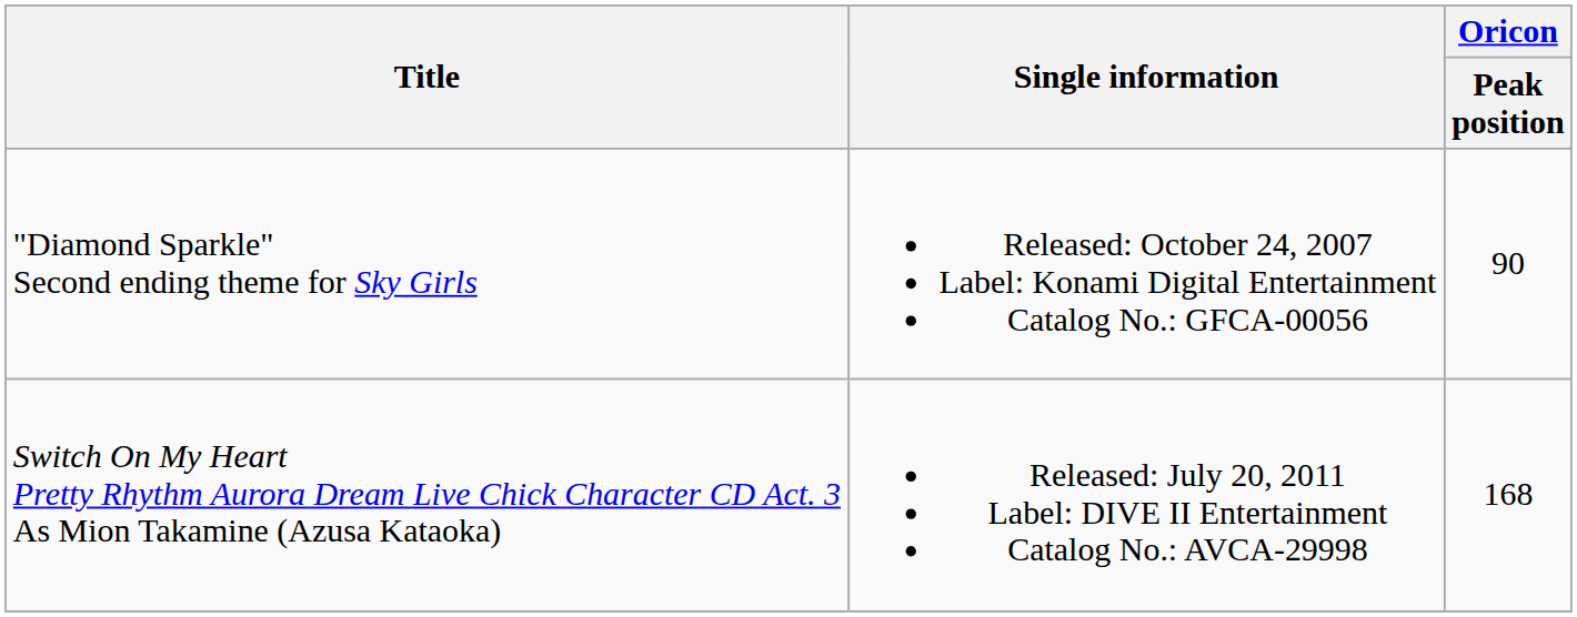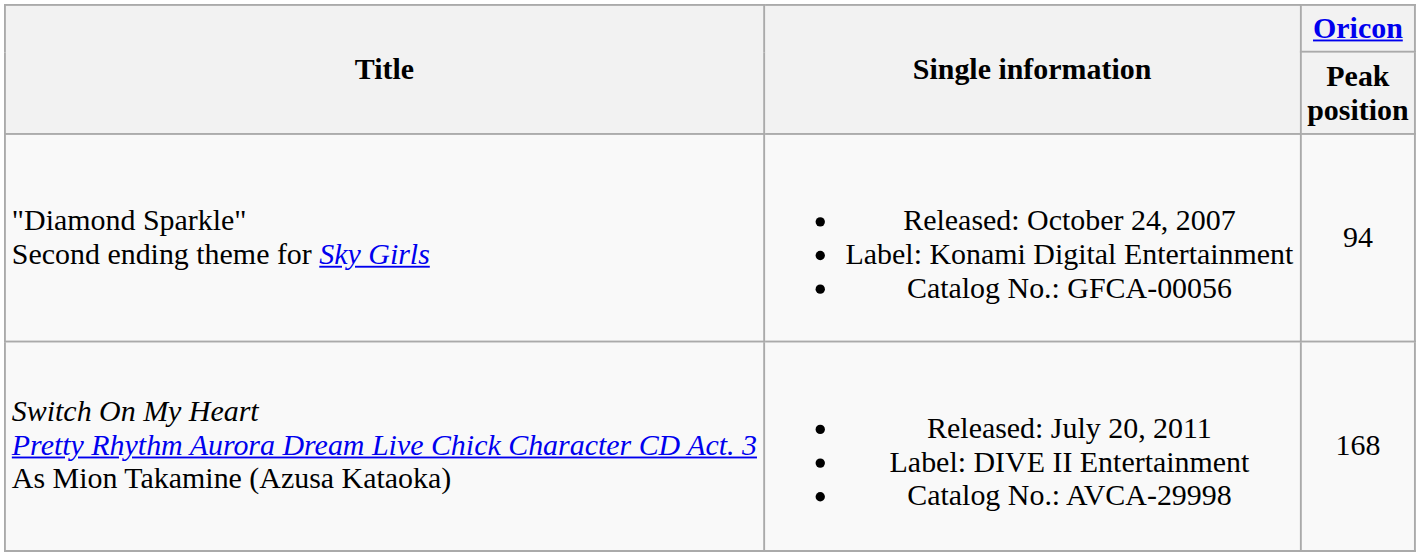 <table class="wikitable plainrowheaders" style="text-align:center">
 <tr>
 <th rowspan=2; style=>Title</th>
 <th rowspan=2;>Single information</th>
 <th colspan=1; style=><a href='#'>Oricon</a></th>
 </tr>
 <tr>
 <th style=>Peak<br>position</th>
 </tr>
 <tr>
 <td align=left>"Diamond Sparkle"<br>Second ending theme for <em><a href='#'>Sky Girls</a></em></td>
 <td><br><ul><li>Released: October 24, 2007</li><li>Label: Konami Digital Entertainment</li><li>Catalog No.: GFCA-00056</li></ul></td>
-<td>90</td>
+<td>94</td>
 </tr>
 <tr>
 <td align=left><em>Switch On My Heart</em><br><em><a href='#'>Pretty Rhythm Aurora Dream Live Chick Character CD Act. 3</a></em><br>As Mion Takamine (Azusa Kataoka)</td>
 <td><br><ul><li>Released: July 20, 2011</li><li>Label: DIVE II Entertainment</li><li>Catalog No.: AVCA-29998</li></ul></td>
 <td>168</td>
 </tr>
 <tr>
 </tr>
 </table>
